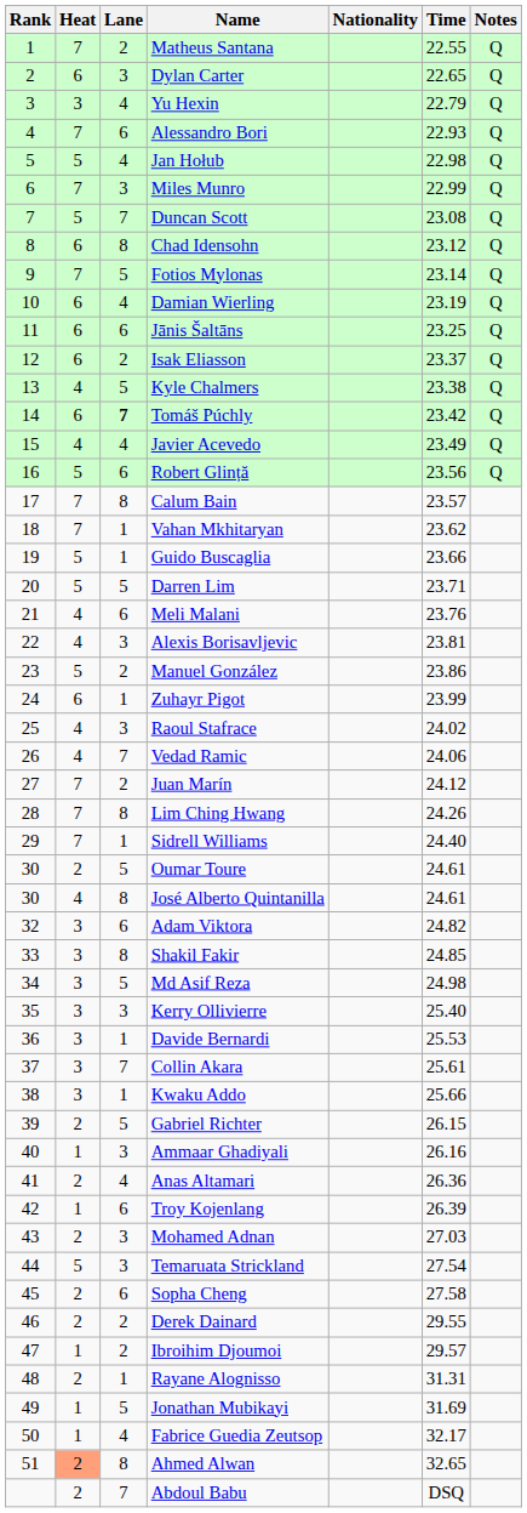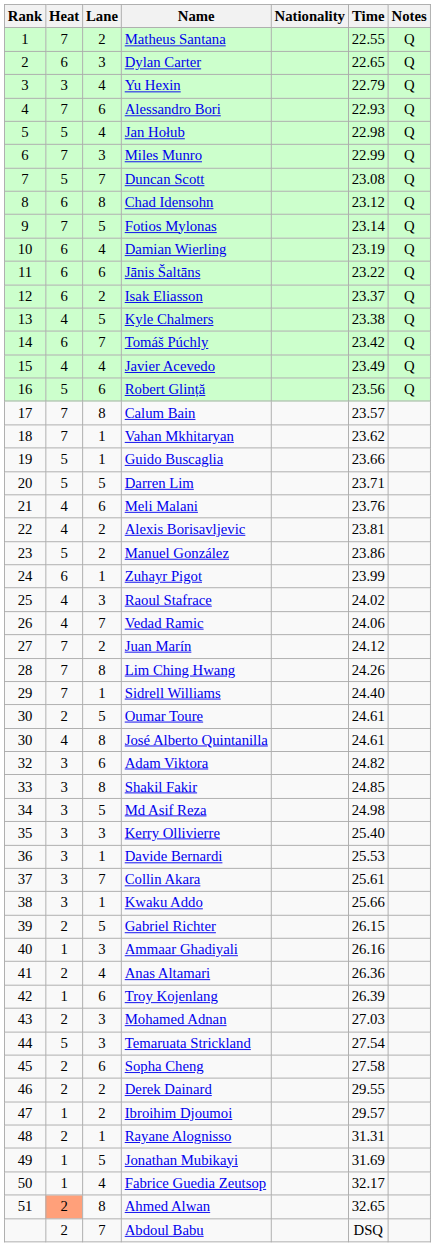 <table class="wikitable sortable" style="text-align:center">
 <tr>
 <th>Rank</th>
 <th>Heat</th>
 <th>Lane</th>
 <th>Name</th>
 <th>Nationality</th>
 <th>Time</th>
 <th>Notes</th>
 </tr>
 <tr bgcolor=ccffcc>
 <td>1</td>
 <td>7</td>
 <td>2</td>
 <td align=left><a href='#'>Matheus Santana</a></td>
 <td align=left></td>
 <td>22.55</td>
 <td>Q</td>
 </tr>
 <tr bgcolor=ccffcc>
 <td>2</td>
 <td>6</td>
 <td>3</td>
 <td align=left><a href='#'>Dylan Carter</a></td>
 <td align=left></td>
 <td>22.65</td>
 <td>Q</td>
 </tr>
 <tr bgcolor=ccffcc>
 <td>3</td>
 <td>3</td>
 <td>4</td>
 <td align=left><a href='#'>Yu Hexin</a></td>
 <td align=left></td>
 <td>22.79</td>
 <td>Q</td>
 </tr>
 <tr bgcolor=ccffcc>
 <td>4</td>
 <td>7</td>
 <td>6</td>
 <td align=left><a href='#'>Alessandro Bori</a></td>
 <td align=left></td>
 <td>22.93</td>
 <td>Q</td>
 </tr>
 <tr bgcolor=ccffcc>
 <td>5</td>
 <td>5</td>
 <td>4</td>
 <td align=left><a href='#'>Jan Hołub</a></td>
 <td align=left></td>
 <td>22.98</td>
 <td>Q</td>
 </tr>
 <tr bgcolor=ccffcc>
 <td>6</td>
 <td>7</td>
 <td>3</td>
 <td align=left><a href='#'>Miles Munro</a></td>
 <td align=left></td>
 <td>22.99</td>
 <td>Q</td>
 </tr>
 <tr bgcolor=ccffcc>
 <td>7</td>
 <td>5</td>
 <td>7</td>
 <td align=left><a href='#'>Duncan Scott</a></td>
 <td align=left></td>
 <td>23.08</td>
 <td>Q</td>
 </tr>
 <tr bgcolor=ccffcc>
 <td>8</td>
 <td>6</td>
 <td>8</td>
 <td align=left><a href='#'>Chad Idensohn</a></td>
 <td align=left></td>
 <td>23.12</td>
 <td>Q</td>
 </tr>
 <tr bgcolor=ccffcc>
 <td>9</td>
 <td>7</td>
 <td>5</td>
 <td align=left><a href='#'>Fotios Mylonas</a></td>
 <td align=left></td>
 <td>23.14</td>
 <td>Q</td>
 </tr>
 <tr bgcolor=ccffcc>
 <td>10</td>
 <td>6</td>
 <td>4</td>
 <td align=left><a href='#'>Damian Wierling</a></td>
 <td align=left></td>
 <td>23.19</td>
 <td>Q</td>
 </tr>
 <tr bgcolor=ccffcc>
 <td>11</td>
 <td>6</td>
 <td>6</td>
 <td align=left><a href='#'>Jānis Šaltāns</a></td>
 <td align=left></td>
-<td>23.25</td>
+<td>23.22</td>
 <td>Q</td>
 </tr>
 <tr bgcolor=ccffcc>
 <td>12</td>
 <td>6</td>
 <td>2</td>
 <td align=left><a href='#'>Isak Eliasson</a></td>
 <td align=left></td>
 <td>23.37</td>
 <td>Q</td>
 </tr>
 <tr bgcolor=ccffcc>
 <td>13</td>
 <td>4</td>
 <td>5</td>
 <td align=left><a href='#'>Kyle Chalmers</a></td>
 <td align=left></td>
 <td>23.38</td>
 <td>Q</td>
 </tr>
 <tr bgcolor=ccffcc>
 <td>14</td>
 <td>6</td>
-<td><strong>7</strong></td>
+<td>7</td>
 <td align=left><a href='#'>Tomáš Púchly</a></td>
 <td align=left></td>
 <td>23.42</td>
 <td>Q</td>
 </tr>
 <tr bgcolor=ccffcc>
 <td>15</td>
 <td>4</td>
 <td>4</td>
 <td align=left><a href='#'>Javier Acevedo</a></td>
 <td align=left></td>
 <td>23.49</td>
 <td>Q</td>
 </tr>
 <tr bgcolor=ccffcc>
 <td>16</td>
 <td>5</td>
 <td>6</td>
 <td align=left><a href='#'>Robert Glință</a></td>
 <td align=left></td>
 <td>23.56</td>
 <td>Q</td>
 </tr>
 <tr>
 <td>17</td>
 <td>7</td>
 <td>8</td>
 <td align=left><a href='#'>Calum Bain</a></td>
 <td align=left></td>
 <td>23.57</td>
 <td></td>
 </tr>
 <tr>
 <td>18</td>
 <td>7</td>
 <td>1</td>
 <td align=left><a href='#'>Vahan Mkhitaryan</a></td>
 <td align=left></td>
 <td>23.62</td>
 <td></td>
 </tr>
 <tr>
 <td>19</td>
 <td>5</td>
 <td>1</td>
 <td align=left><a href='#'>Guido Buscaglia</a></td>
 <td align=left></td>
 <td>23.66</td>
 <td></td>
 </tr>
 <tr>
 <td>20</td>
 <td>5</td>
 <td>5</td>
 <td align=left><a href='#'>Darren Lim</a></td>
 <td align=left></td>
 <td>23.71</td>
 <td></td>
 </tr>
 <tr>
 <td>21</td>
 <td>4</td>
 <td>6</td>
 <td align=left><a href='#'>Meli Malani</a></td>
 <td align=left></td>
 <td>23.76</td>
 <td></td>
 </tr>
 <tr>
 <td>22</td>
 <td>4</td>
-<td>3</td>
+<td>2</td>
 <td align=left><a href='#'>Alexis Borisavljevic</a></td>
 <td align=left></td>
 <td>23.81</td>
 <td></td>
 </tr>
 <tr>
 <td>23</td>
 <td>5</td>
 <td>2</td>
 <td align=left><a href='#'>Manuel González</a></td>
 <td align=left></td>
 <td>23.86</td>
 <td></td>
 </tr>
 <tr>
 <td>24</td>
 <td>6</td>
 <td>1</td>
 <td align=left><a href='#'>Zuhayr Pigot</a></td>
 <td align=left></td>
 <td>23.99</td>
 <td></td>
 </tr>
 <tr>
 <td>25</td>
 <td>4</td>
 <td>3</td>
 <td align=left><a href='#'>Raoul Stafrace</a></td>
 <td align=left></td>
 <td>24.02</td>
 <td></td>
 </tr>
 <tr>
 <td>26</td>
 <td>4</td>
 <td>7</td>
 <td align=left><a href='#'>Vedad Ramic</a></td>
 <td align=left></td>
 <td>24.06</td>
 <td></td>
 </tr>
 <tr>
 <td>27</td>
 <td>7</td>
 <td>2</td>
 <td align=left><a href='#'>Juan Marín</a></td>
 <td align=left></td>
 <td>24.12</td>
 <td></td>
 </tr>
 <tr>
 <td>28</td>
 <td>7</td>
 <td>8</td>
 <td align=left><a href='#'>Lim Ching Hwang</a></td>
 <td align=left></td>
 <td>24.26</td>
 <td></td>
 </tr>
 <tr>
 <td>29</td>
 <td>7</td>
 <td>1</td>
 <td align=left><a href='#'>Sidrell Williams</a></td>
 <td align=left></td>
 <td>24.40</td>
 <td></td>
 </tr>
 <tr>
 <td>30</td>
 <td>2</td>
 <td>5</td>
 <td align=left><a href='#'>Oumar Toure</a></td>
 <td align=left></td>
 <td>24.61</td>
 <td></td>
 </tr>
 <tr>
 <td>30</td>
 <td>4</td>
 <td>8</td>
 <td align=left><a href='#'>José Alberto Quintanilla</a></td>
 <td align=left></td>
 <td>24.61</td>
 <td></td>
 </tr>
 <tr>
 <td>32</td>
 <td>3</td>
 <td>6</td>
 <td align=left><a href='#'>Adam Viktora</a></td>
 <td align=left></td>
 <td>24.82</td>
 <td></td>
 </tr>
 <tr>
 <td>33</td>
 <td>3</td>
 <td>8</td>
 <td align=left><a href='#'>Shakil Fakir</a></td>
 <td align=left></td>
 <td>24.85</td>
 <td></td>
 </tr>
 <tr>
 <td>34</td>
 <td>3</td>
 <td>5</td>
 <td align=left><a href='#'>Md Asif Reza</a></td>
 <td align=left></td>
 <td>24.98</td>
 <td></td>
 </tr>
 <tr>
 <td>35</td>
 <td>3</td>
 <td>3</td>
 <td align=left><a href='#'>Kerry Ollivierre</a></td>
 <td align=left></td>
 <td>25.40</td>
 <td></td>
 </tr>
 <tr>
 <td>36</td>
 <td>3</td>
 <td>1</td>
 <td align=left><a href='#'>Davide Bernardi</a></td>
 <td align=left></td>
 <td>25.53</td>
 <td></td>
 </tr>
 <tr>
 <td>37</td>
 <td>3</td>
 <td>7</td>
 <td align=left><a href='#'>Collin Akara</a></td>
 <td align=left></td>
 <td>25.61</td>
 <td></td>
 </tr>
 <tr>
 <td>38</td>
 <td>3</td>
 <td>1</td>
 <td align=left><a href='#'>Kwaku Addo</a></td>
 <td align=left></td>
 <td>25.66</td>
 <td></td>
 </tr>
 <tr>
 <td>39</td>
 <td>2</td>
 <td>5</td>
 <td align=left><a href='#'>Gabriel Richter</a></td>
 <td align=left></td>
 <td>26.15</td>
 <td></td>
 </tr>
 <tr>
 <td>40</td>
 <td>1</td>
 <td>3</td>
 <td align=left><a href='#'>Ammaar Ghadiyali</a></td>
 <td align=left></td>
 <td>26.16</td>
 <td></td>
 </tr>
 <tr>
 <td>41</td>
 <td>2</td>
 <td>4</td>
 <td align=left><a href='#'>Anas Altamari</a></td>
 <td align=left></td>
 <td>26.36</td>
 <td></td>
 </tr>
 <tr>
 <td>42</td>
 <td>1</td>
 <td>6</td>
 <td align=left><a href='#'>Troy Kojenlang</a></td>
 <td align=left></td>
 <td>26.39</td>
 <td></td>
 </tr>
 <tr>
 <td>43</td>
 <td>2</td>
 <td>3</td>
 <td align=left><a href='#'>Mohamed Adnan</a></td>
 <td align=left></td>
 <td>27.03</td>
 <td></td>
 </tr>
 <tr>
 <td>44</td>
 <td>5</td>
 <td>3</td>
 <td align=left><a href='#'>Temaruata Strickland</a></td>
 <td align=left></td>
 <td>27.54</td>
 <td></td>
 </tr>
 <tr>
 <td>45</td>
 <td>2</td>
 <td>6</td>
 <td align=left><a href='#'>Sopha Cheng</a></td>
 <td align=left></td>
 <td>27.58</td>
 <td></td>
 </tr>
 <tr>
 <td>46</td>
 <td>2</td>
 <td>2</td>
 <td align=left><a href='#'>Derek Dainard</a></td>
 <td align=left></td>
 <td>29.55</td>
 <td></td>
 </tr>
 <tr>
 <td>47</td>
 <td>1</td>
 <td>2</td>
 <td align=left><a href='#'>Ibroihim Djoumoi</a></td>
 <td align=left></td>
 <td>29.57</td>
 <td></td>
 </tr>
 <tr>
 <td>48</td>
 <td>2</td>
 <td>1</td>
 <td align=left><a href='#'>Rayane Alognisso</a></td>
 <td align=left></td>
 <td>31.31</td>
 <td></td>
 </tr>
 <tr>
 <td>49</td>
 <td>1</td>
 <td>5</td>
 <td align=left><a href='#'>Jonathan Mubikayi</a></td>
 <td align=left></td>
 <td>31.69</td>
 <td></td>
 </tr>
 <tr>
 <td>50</td>
 <td>1</td>
 <td>4</td>
 <td align=left><a href='#'>Fabrice Guedia Zeutsop</a></td>
 <td align=left></td>
 <td>32.17</td>
 <td></td>
 </tr>
 <tr>
 <td>51</td>
 <td style="background: lightsalmon;">2</td>
 <td>8</td>
 <td align=left><a href='#'>Ahmed Alwan</a></td>
 <td align=left></td>
 <td>32.65</td>
 <td></td>
 </tr>
 <tr>
 <td></td>
 <td>2</td>
 <td>7</td>
 <td align=left><a href='#'>Abdoul Babu</a></td>
 <td align=left></td>
 <td>DSQ</td>
 <td></td>
 </tr>
 </table>
